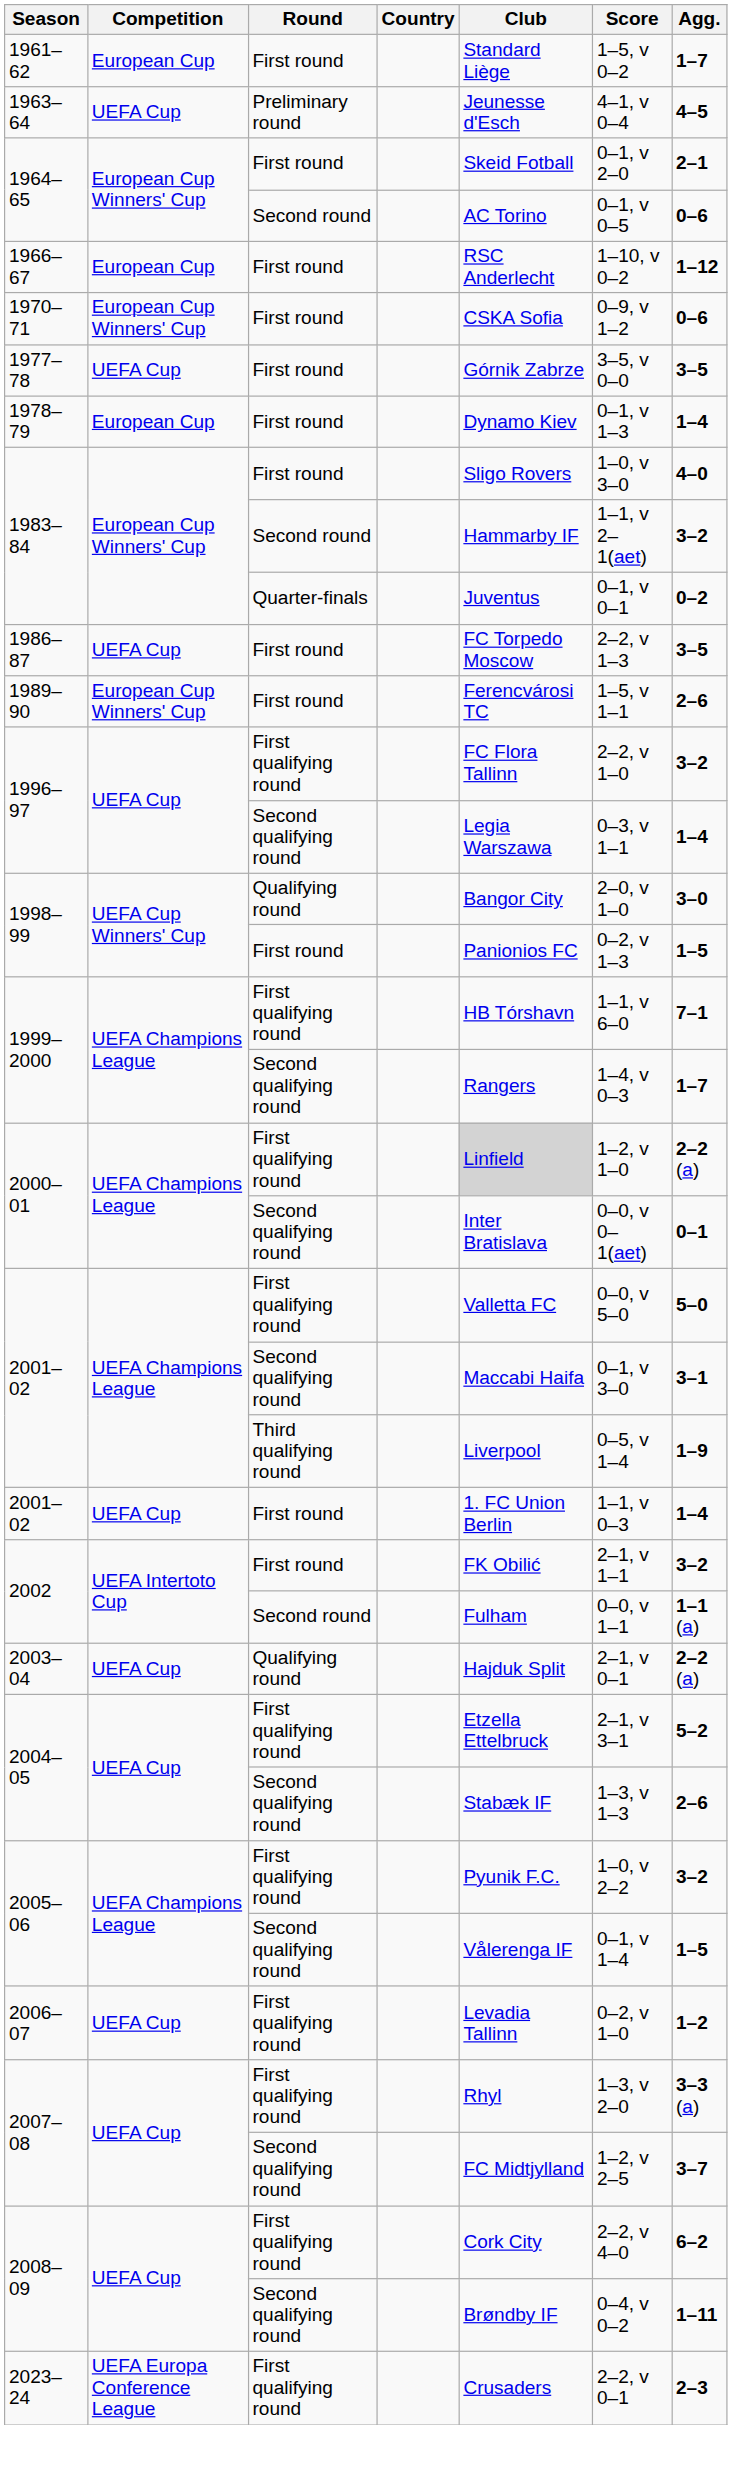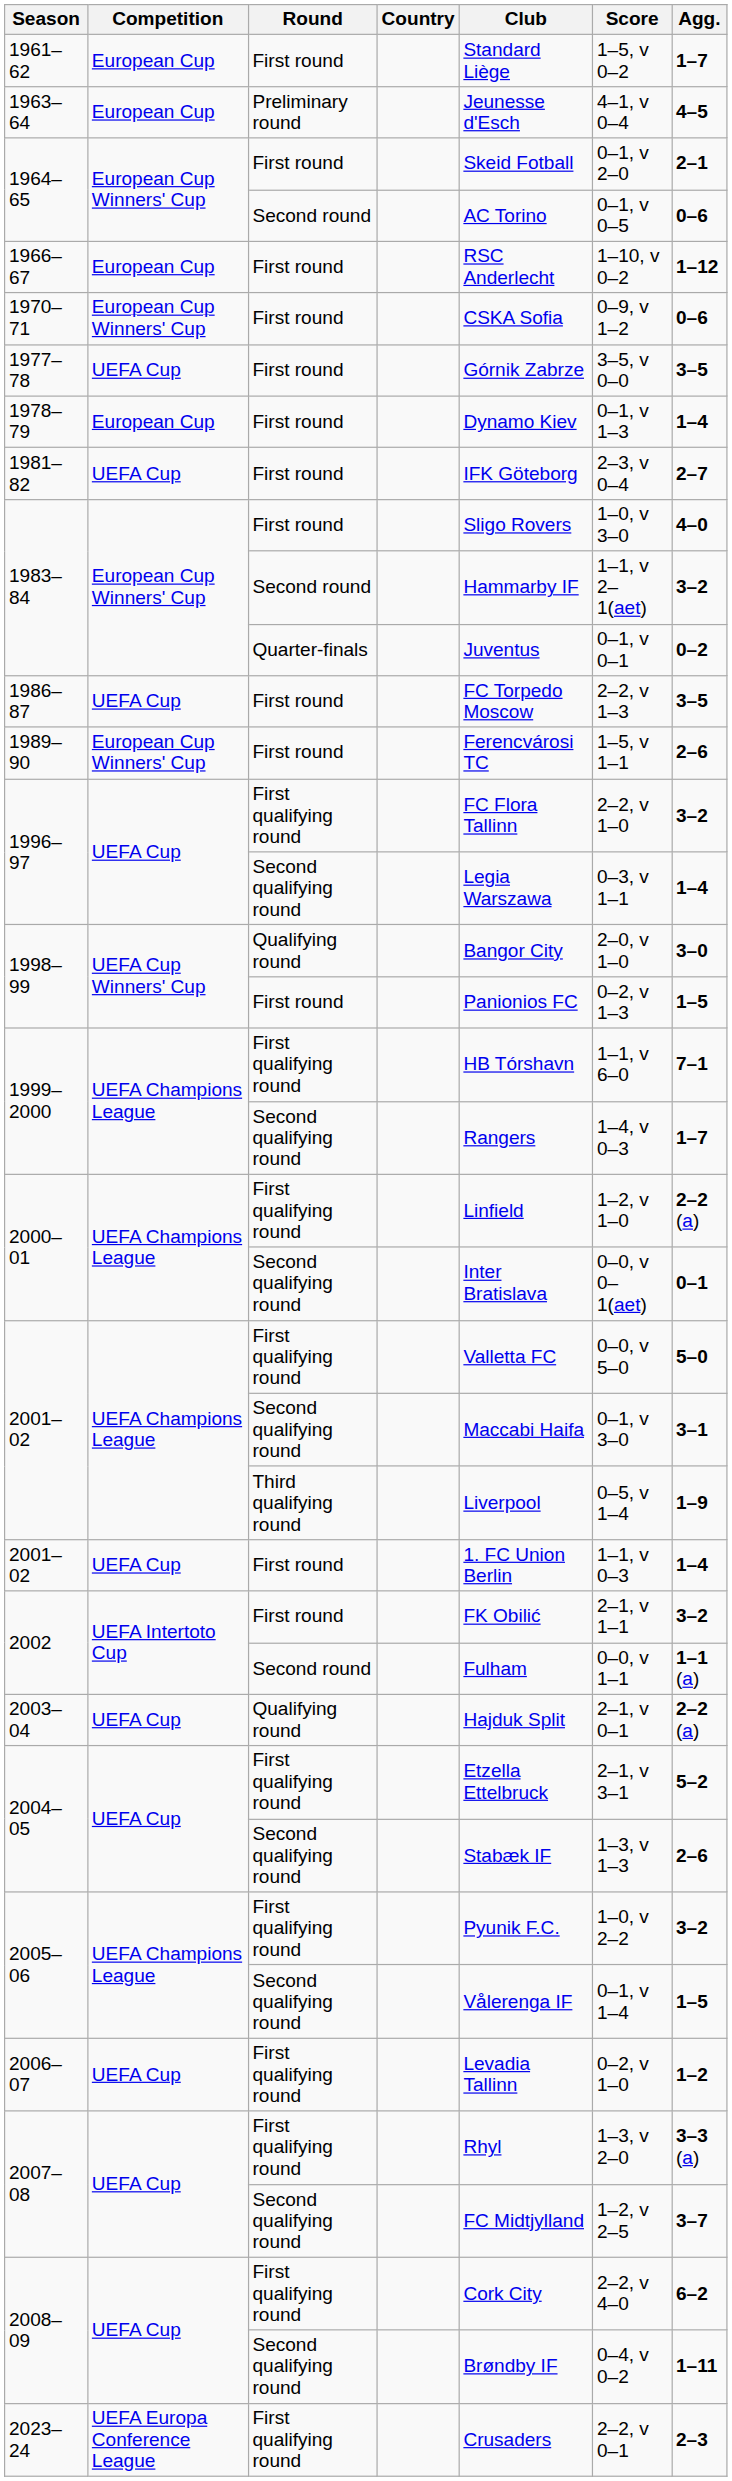 <table class="wikitable">
 <tr>
 <th>Season</th>
 <th>Competition</th>
 <th>Round</th>
 <th>Country</th>
 <th>Club</th>
 <th>Score</th>
 <th>Agg.</th>
 </tr>
 <tr>
 <td>1961–62</td>
 <td><a href='#'>European Cup</a></td>
 <td>First round</td>
 <td style="text-align:center;"></td>
 <td><a href='#'>Standard Liège</a></td>
 <td>1–5, v 0–2</td>
 <td><strong>1–7</strong></td>
 </tr>
 <tr>
 <td>1963–64</td>
-<td><a href='#'>UEFA Cup</a></td>
+<td><a href='#'>European Cup</a></td>
 <td>Preliminary round</td>
 <td style="text-align:center;"></td>
 <td><a href='#'>Jeunesse d'Esch</a></td>
 <td>4–1, v 0–4</td>
 <td><strong>4–5</strong></td>
 </tr>
 <tr>
 <td rowspan="2">1964–65</td>
 <td rowspan="2"><a href='#'>European Cup Winners' Cup</a></td>
 <td>First round</td>
 <td style="text-align:center;"></td>
 <td><a href='#'>Skeid Fotball</a></td>
 <td>0–1, v 2–0</td>
 <td><strong>2–1</strong></td>
 </tr>
 <tr>
 <td>Second round</td>
 <td style="text-align:center;"></td>
 <td><a href='#'>AC Torino</a></td>
 <td>0–1, v 0–5</td>
 <td><strong>0–6</strong></td>
 </tr>
 <tr>
 <td>1966–67</td>
 <td><a href='#'>European Cup</a></td>
 <td>First round</td>
 <td style="text-align:center;"></td>
 <td><a href='#'>RSC Anderlecht</a></td>
 <td>1–10, v 0–2</td>
 <td><strong>1–12</strong></td>
 </tr>
 <tr>
 <td>1970–71</td>
 <td><a href='#'>European Cup Winners' Cup</a></td>
 <td>First round</td>
 <td style="text-align:center;"></td>
 <td><a href='#'>CSKA Sofia</a></td>
 <td>0–9, v 1–2</td>
 <td><strong>0–6</strong></td>
 </tr>
 <tr>
 <td>1977–78</td>
 <td><a href='#'>UEFA Cup</a></td>
 <td>First round</td>
 <td style="text-align:center;"></td>
 <td><a href='#'>Górnik Zabrze</a></td>
 <td>3–5, v 0–0</td>
 <td><strong>3–5</strong></td>
 </tr>
 <tr>
 <td>1978–79</td>
 <td><a href='#'>European Cup</a></td>
 <td>First round</td>
 <td style="text-align:center;"></td>
 <td><a href='#'>Dynamo Kiev</a></td>
 <td>0–1, v 1–3</td>
 <td><strong>1–4</strong></td>
+</tr>
+<tr>
+<td>1981–82</td>
+<td><a href='#'>UEFA Cup</a></td>
+<td>First round</td>
+<td style="text-align:center;"></td>
+<td><a href='#'>IFK Göteborg</a></td>
+<td>2–3, v 0–4</td>
+<td><strong>2–7</strong></td>
 </tr>
 <tr>
 <td rowspan="3">1983–84</td>
 <td rowspan="3"><a href='#'>European Cup Winners' Cup</a></td>
 <td>First round</td>
 <td style="text-align:center;"></td>
 <td><a href='#'>Sligo Rovers</a></td>
 <td>1–0, v 3–0</td>
 <td><strong>4–0</strong></td>
 </tr>
 <tr>
 <td>Second round</td>
 <td style="text-align:center;"></td>
 <td><a href='#'>Hammarby IF</a></td>
 <td>1–1, v 2–1(<a href='#'>aet</a>)</td>
 <td><strong>3–2</strong></td>
 </tr>
 <tr>
 <td>Quarter-finals</td>
 <td style="text-align:center;"></td>
 <td><a href='#'>Juventus</a></td>
 <td>0–1, v 0–1</td>
 <td><strong>0–2</strong></td>
 </tr>
 <tr>
 <td>1986–87</td>
 <td><a href='#'>UEFA Cup</a></td>
 <td>First round</td>
 <td style="text-align:center;"></td>
 <td><a href='#'>FC Torpedo Moscow</a></td>
 <td>2–2, v 1–3</td>
 <td><strong>3–5</strong></td>
 </tr>
 <tr>
 <td>1989–90</td>
 <td><a href='#'>European Cup Winners' Cup</a></td>
 <td>First round</td>
 <td style="text-align:center;"></td>
 <td><a href='#'>Ferencvárosi TC</a></td>
 <td>1–5, v 1–1</td>
 <td><strong>2–6</strong></td>
 </tr>
 <tr>
 <td rowspan="2">1996–97</td>
 <td rowspan="2"><a href='#'>UEFA Cup</a></td>
 <td>First qualifying round</td>
 <td style="text-align:center;"></td>
 <td><a href='#'>FC Flora Tallinn</a></td>
 <td>2–2, v 1–0</td>
 <td><strong>3–2</strong></td>
 </tr>
 <tr>
 <td>Second qualifying round</td>
 <td style="text-align:center;"></td>
 <td><a href='#'>Legia Warszawa</a></td>
 <td>0–3, v 1–1</td>
 <td><strong>1–4</strong></td>
 </tr>
 <tr>
 <td rowspan="2">1998–99</td>
 <td rowspan="2"><a href='#'>UEFA Cup Winners' Cup</a></td>
 <td>Qualifying round</td>
 <td style="text-align:center;"></td>
 <td><a href='#'>Bangor City</a></td>
 <td>2–0, v 1–0</td>
 <td><strong>3–0</strong></td>
 </tr>
 <tr>
 <td>First round</td>
 <td style="text-align:center;"></td>
 <td><a href='#'>Panionios FC</a></td>
 <td>0–2, v 1–3</td>
 <td><strong>1–5</strong></td>
 </tr>
 <tr>
 <td rowspan="2">1999–2000</td>
 <td rowspan="2"><a href='#'>UEFA Champions League</a></td>
 <td>First qualifying round</td>
 <td style="text-align:center;"></td>
 <td><a href='#'>HB Tórshavn</a></td>
 <td>1–1, v 6–0</td>
 <td><strong>7–1</strong></td>
 </tr>
 <tr>
 <td>Second qualifying round</td>
 <td style="text-align:center;"></td>
 <td><a href='#'>Rangers</a></td>
 <td>1–4, v 0–3</td>
 <td><strong>1–7</strong></td>
 </tr>
 <tr>
 <td rowspan="2">2000–01</td>
 <td rowspan="2"><a href='#'>UEFA Champions League</a></td>
 <td>First qualifying round</td>
 <td style="text-align:center;"></td>
-<td style="background: lightgrey;"><a href='#'>Linfield</a></td>
+<td><a href='#'>Linfield</a></td>
 <td>1–2, v 1–0</td>
 <td><strong>2–2</strong> (<a href='#'>a</a>)</td>
 </tr>
 <tr>
 <td>Second qualifying round</td>
 <td style="text-align:center;"></td>
 <td><a href='#'>Inter Bratislava</a></td>
 <td>0–0, v 0–1(<a href='#'>aet</a>)</td>
 <td><strong>0–1</strong></td>
 </tr>
 <tr>
 <td rowspan="3">2001–02</td>
 <td rowspan="3"><a href='#'>UEFA Champions League</a></td>
 <td>First qualifying round</td>
 <td style="text-align:center;"></td>
 <td><a href='#'>Valletta FC</a></td>
 <td>0–0, v 5–0</td>
 <td><strong>5–0</strong></td>
 </tr>
 <tr>
 <td>Second qualifying round</td>
 <td style="text-align:center;"></td>
 <td><a href='#'>Maccabi Haifa</a></td>
 <td>0–1, v 3–0</td>
 <td><strong>3–1</strong></td>
 </tr>
 <tr>
 <td>Third qualifying round</td>
 <td style="text-align:center;"></td>
 <td><a href='#'>Liverpool</a></td>
 <td>0–5, v 1–4</td>
 <td><strong>1–9</strong></td>
 </tr>
 <tr>
 <td>2001–02</td>
 <td><a href='#'>UEFA Cup</a></td>
 <td>First round</td>
 <td style="text-align:center;"></td>
 <td><a href='#'>1. FC Union Berlin</a></td>
 <td>1–1, v 0–3</td>
 <td><strong>1–4</strong></td>
 </tr>
 <tr>
 <td rowspan="2">2002</td>
 <td rowspan="2"><a href='#'>UEFA Intertoto Cup</a></td>
 <td>First round</td>
 <td style="text-align:center;"></td>
 <td><a href='#'>FK Obilić</a></td>
 <td>2–1, v 1–1</td>
 <td><strong>3–2</strong></td>
 </tr>
 <tr>
 <td>Second round</td>
 <td style="text-align:center;"></td>
 <td><a href='#'>Fulham</a></td>
 <td>0–0, v 1–1</td>
 <td><strong>1–1</strong> (<a href='#'>a</a>)</td>
 </tr>
 <tr>
 <td>2003–04</td>
 <td><a href='#'>UEFA Cup</a></td>
 <td>Qualifying round</td>
 <td style="text-align:center;"></td>
 <td><a href='#'>Hajduk Split</a></td>
 <td>2–1, v 0–1</td>
 <td><strong>2–2</strong> (<a href='#'>a</a>)</td>
 </tr>
 <tr>
 <td rowspan="2">2004–05</td>
 <td rowspan="2"><a href='#'>UEFA Cup</a></td>
 <td>First qualifying round</td>
 <td style="text-align:center;"></td>
 <td><a href='#'>Etzella Ettelbruck</a></td>
 <td>2–1, v 3–1</td>
 <td><strong>5–2</strong></td>
 </tr>
 <tr>
 <td>Second qualifying round</td>
 <td style="text-align:center;"></td>
 <td><a href='#'>Stabæk IF</a></td>
 <td>1–3, v 1–3</td>
 <td><strong>2–6</strong></td>
 </tr>
 <tr>
 <td rowspan="2">2005–06</td>
 <td rowspan="2"><a href='#'>UEFA Champions League</a></td>
 <td>First qualifying round</td>
 <td style="text-align:center;"></td>
 <td><a href='#'>Pyunik F.C.</a></td>
 <td>1–0, v 2–2</td>
 <td><strong>3–2</strong></td>
 </tr>
 <tr>
 <td>Second qualifying round</td>
 <td style="text-align:center;"></td>
 <td><a href='#'>Vålerenga IF</a></td>
 <td>0–1, v 1–4</td>
 <td><strong>1–5</strong></td>
 </tr>
 <tr>
 <td>2006–07</td>
 <td><a href='#'>UEFA Cup</a></td>
 <td>First qualifying round</td>
 <td style="text-align:center;"></td>
 <td><a href='#'>Levadia Tallinn</a></td>
 <td>0–2, v 1–0</td>
 <td><strong>1–2</strong></td>
 </tr>
 <tr>
 <td rowspan="2">2007–08</td>
 <td rowspan="2"><a href='#'>UEFA Cup</a></td>
 <td>First qualifying round</td>
 <td style="text-align:center;"></td>
 <td><a href='#'>Rhyl</a></td>
 <td>1–3, v 2–0</td>
 <td><strong>3–3</strong> (<a href='#'>a</a>)</td>
 </tr>
 <tr>
 <td>Second qualifying round</td>
 <td style="text-align:center;"></td>
 <td><a href='#'>FC Midtjylland</a></td>
 <td>1–2, v 2–5</td>
 <td><strong>3–7</strong></td>
 </tr>
 <tr>
 <td rowspan="2">2008–09</td>
 <td rowspan="2"><a href='#'>UEFA Cup</a></td>
 <td>First qualifying round</td>
 <td style="text-align:center;"></td>
 <td><a href='#'>Cork City</a></td>
 <td>2–2, v 4–0</td>
 <td><strong>6–2</strong></td>
 </tr>
 <tr>
 <td>Second qualifying round</td>
 <td style="text-align:center;"></td>
 <td><a href='#'>Brøndby IF</a></td>
 <td>0–4, v 0–2</td>
 <td><strong>1–11</strong></td>
 </tr>
 <tr>
 <td>2023–24</td>
 <td><a href='#'>UEFA Europa Conference League</a></td>
 <td>First qualifying round</td>
 <td style="text-align:center;"></td>
 <td><a href='#'>Crusaders</a></td>
 <td>2–2, v 0–1</td>
 <td><strong>2–3</strong></td>
 </tr>
 </table>
